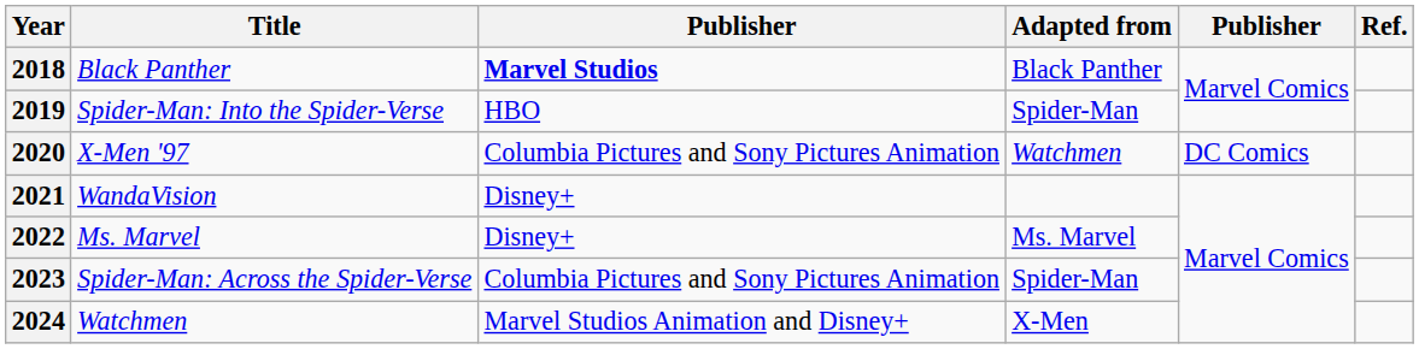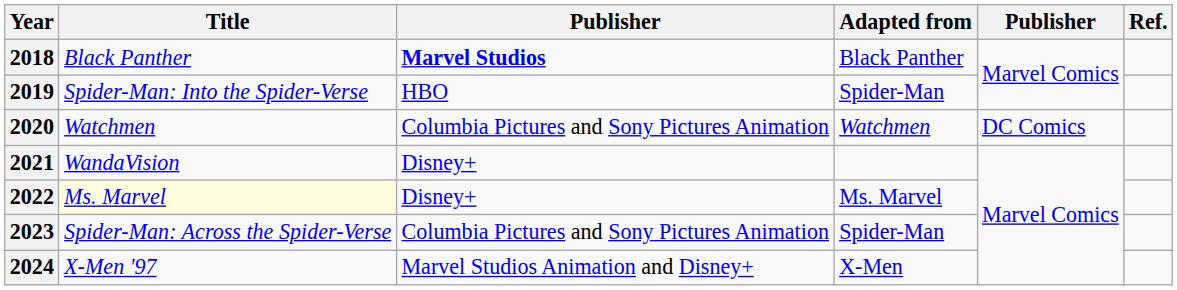 <table class="wikitable sortable mw-collapsible">
 <tr>
 <th>Year</th>
 <th>Title</th>
 <th>Publisher</th>
 <th>Adapted from</th>
 <th>Publisher</th>
 <th>Ref.</th>
 </tr>
 <tr>
 <th>2018</th>
 <td><em><a href='#'>Black Panther</a></em></td>
 <td><strong><a href='#'>Marvel Studios</a></strong></td>
 <td><a href='#'>Black Panther</a></td>
 <td rowspan="2"><a href='#'>Marvel Comics</a></td>
 <td></td>
 </tr>
 <tr>
 <th>2019</th>
 <td><em><a href='#'>Spider-Man: Into the Spider-Verse</a></em></td>
 <td><a href='#'>HBO</a></td>
 <td><a href='#'>Spider-Man</a></td>
 <td></td>
 </tr>
 <tr>
 <th>2020</th>
-<td><em><a href='#'>X-Men '97</a></em></td>
+<td><em><a href='#'>Watchmen</a></em></td>
 <td><a href='#'>Columbia Pictures</a> and <a href='#'>Sony Pictures Animation</a></td>
 <td><em><a href='#'>Watchmen</a></em></td>
 <td><a href='#'>DC Comics</a></td>
 <td></td>
 </tr>
 <tr>
 <th>2021</th>
 <td><em><a href='#'>WandaVision</a></em></td>
 <td><a href='#'>Disney+</a></td>
 <td><em></em></td>
 <td rowspan="4"><a href='#'>Marvel Comics</a></td>
 <td></td>
 </tr>
 <tr>
 <th>2022</th>
-<td><em><a href='#'>Ms. Marvel</a></em></td>
+<td style="background: lightyellow;"><em><a href='#'>Ms. Marvel</a></em></td>
 <td><a href='#'>Disney+</a></td>
 <td><a href='#'>Ms. Marvel</a></td>
 <td></td>
 </tr>
 <tr>
 <th>2023</th>
 <td><em><a href='#'>Spider-Man: Across the Spider-Verse</a></em></td>
 <td><a href='#'>Columbia Pictures</a> and <a href='#'>Sony Pictures Animation</a></td>
 <td><a href='#'>Spider-Man</a></td>
 <td></td>
 </tr>
 <tr>
 <th>2024</th>
-<td><em><a href='#'>Watchmen</a></em></td>
+<td><em><a href='#'>X-Men '97</a></em></td>
 <td><a href='#'>Marvel Studios Animation</a> and <a href='#'>Disney+</a></td>
 <td><a href='#'>X-Men</a></td>
 <td></td>
 </tr>
 </table>
